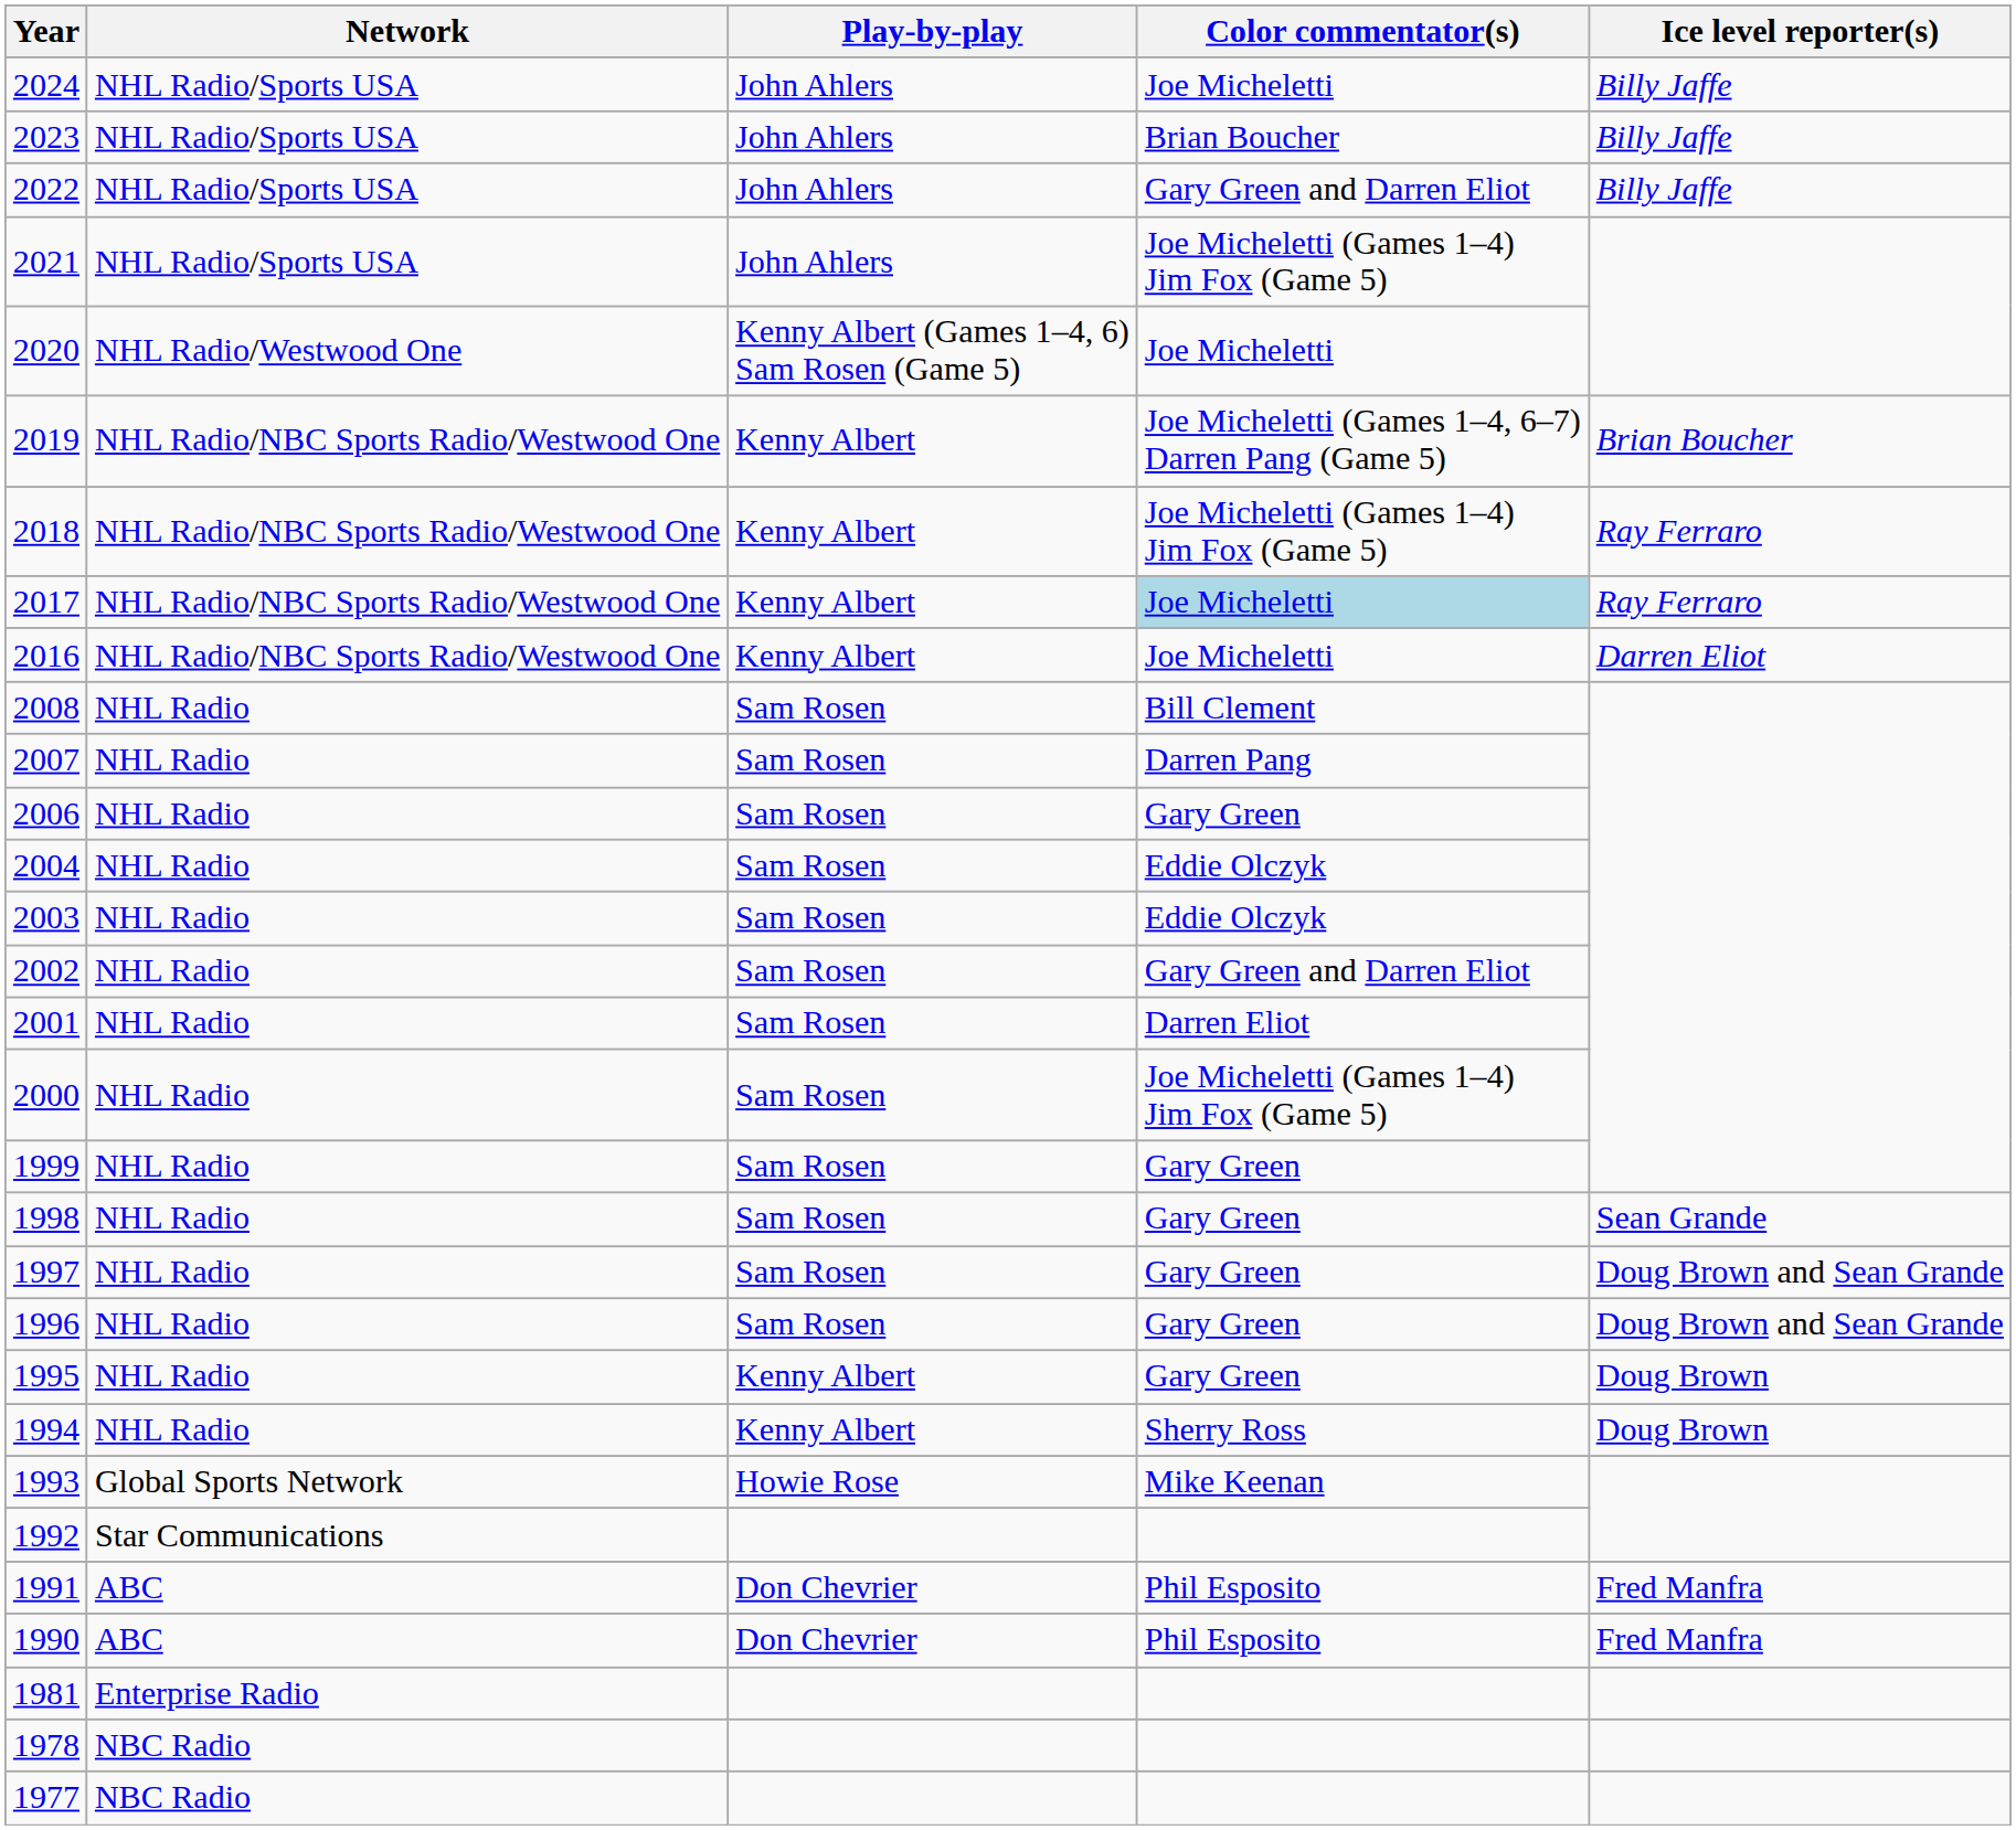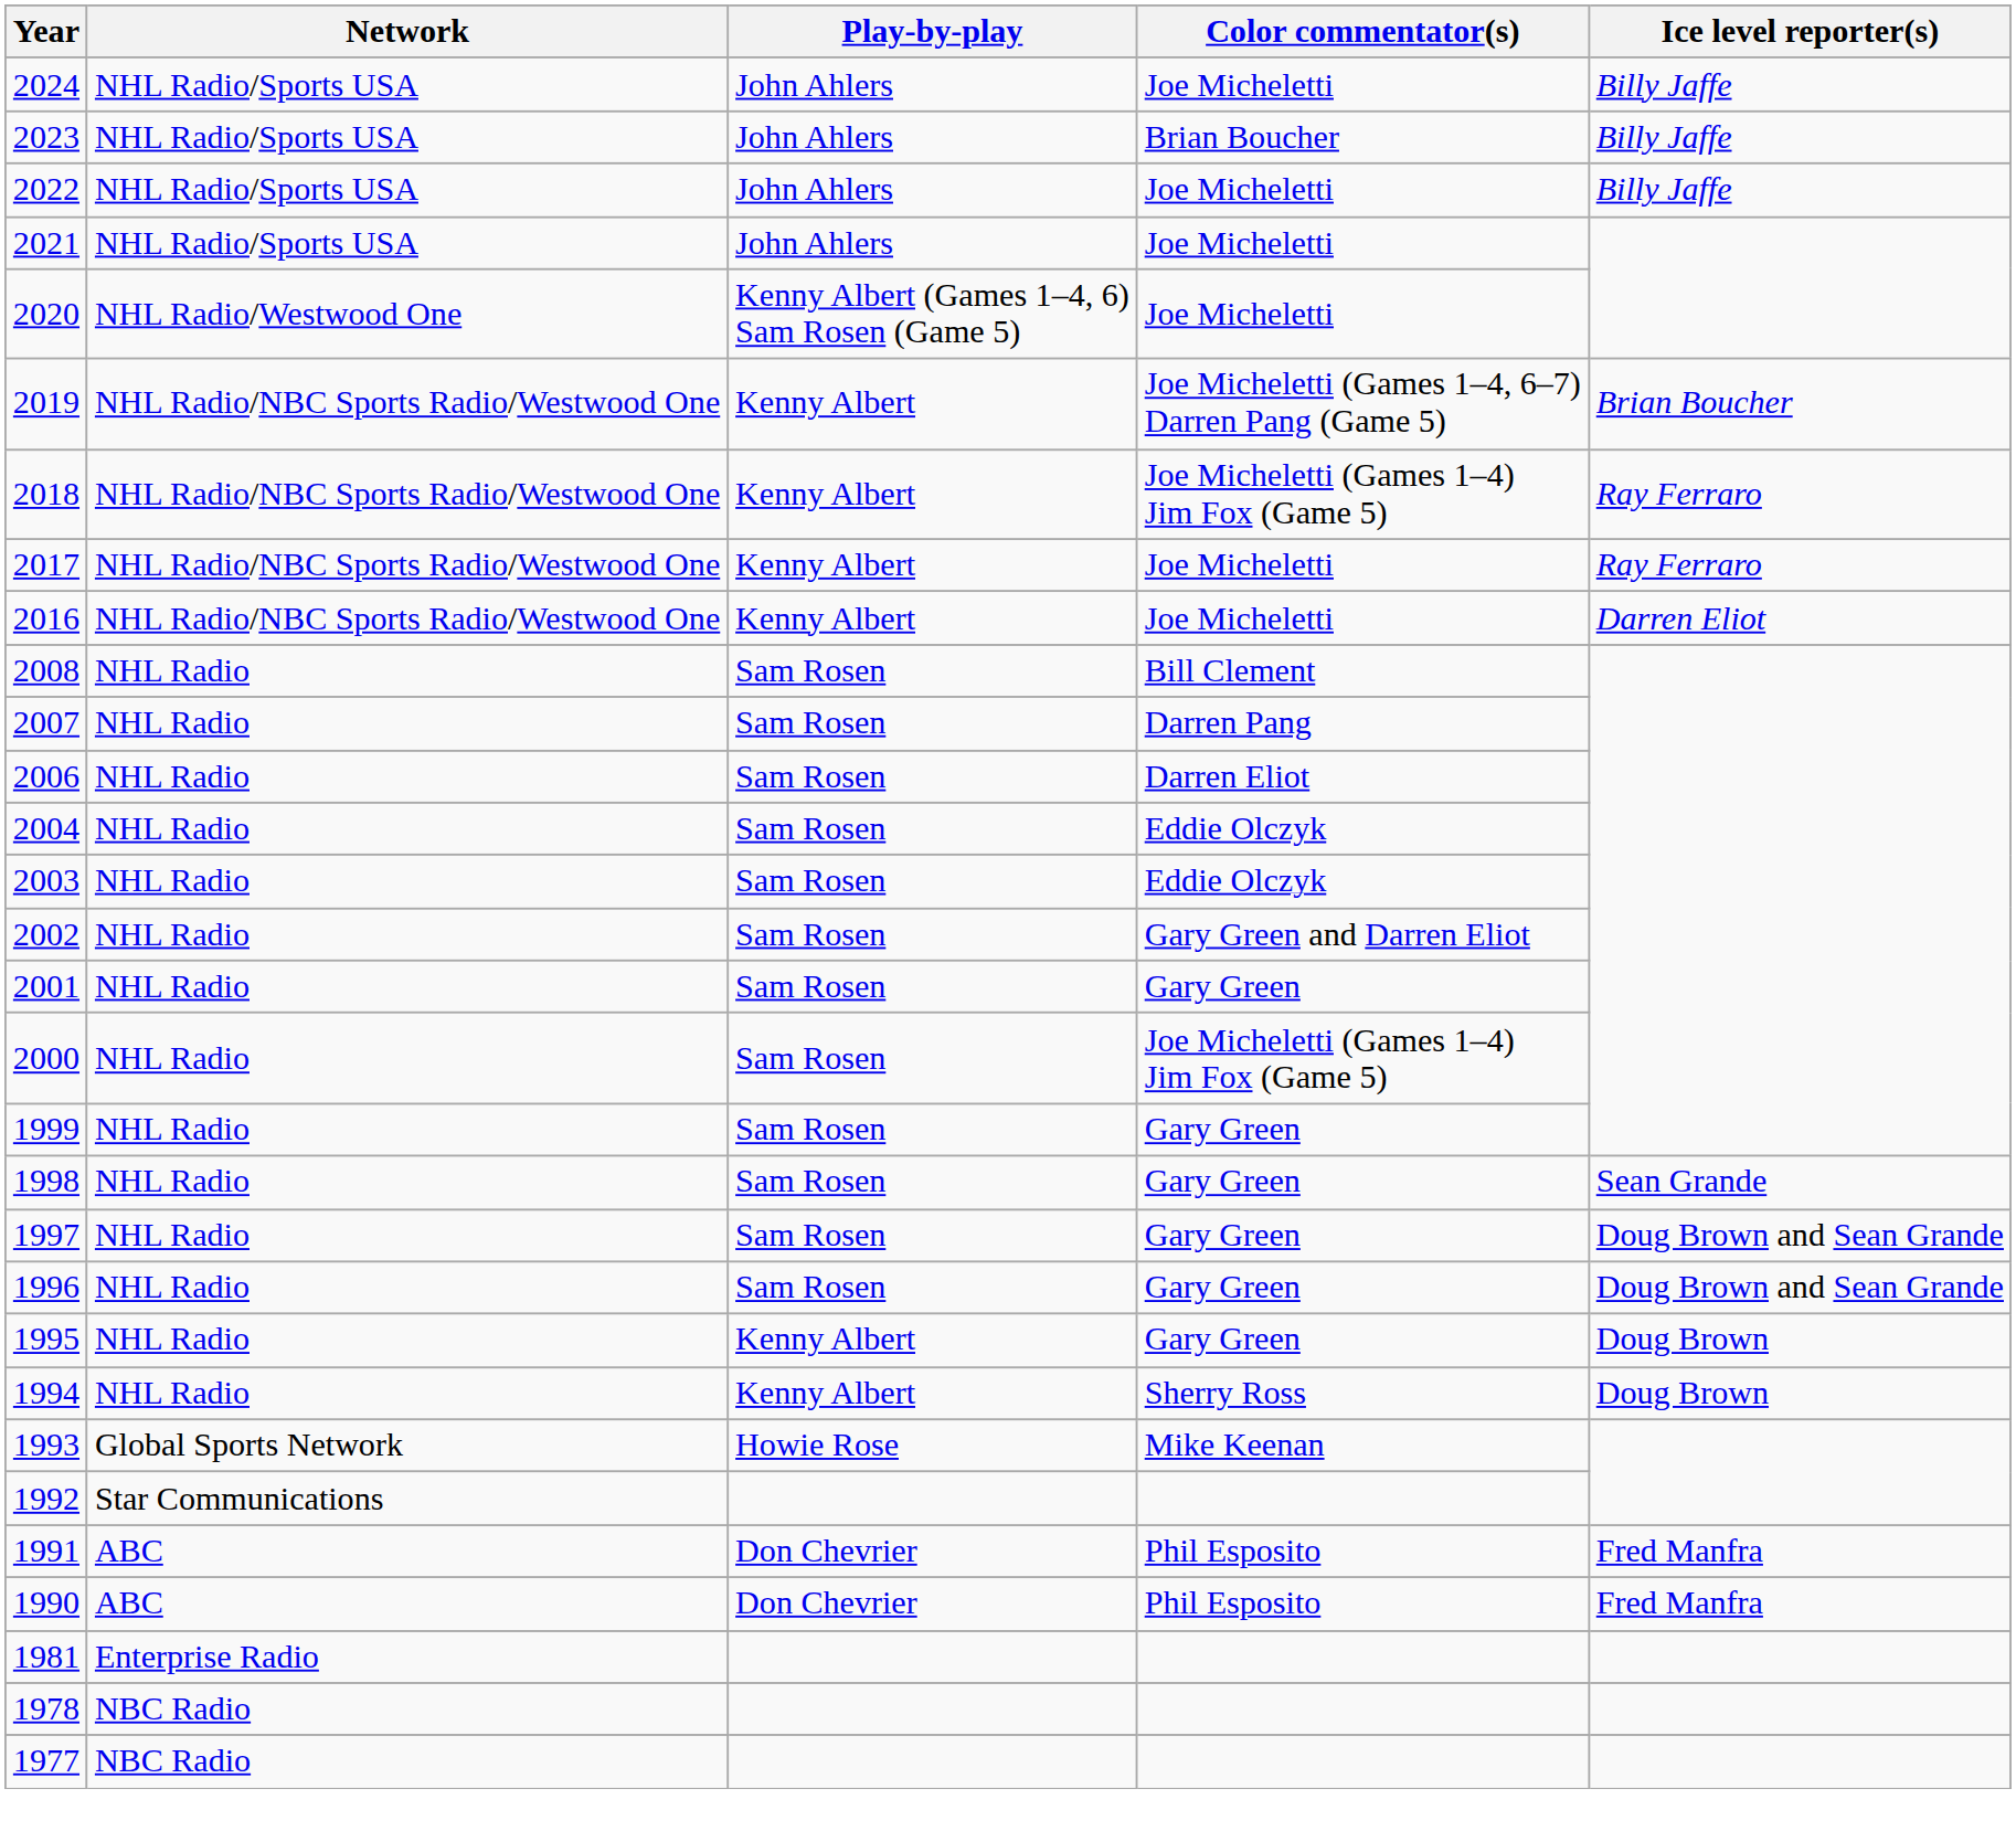 <table class="wikitable">
 <tr>
 <th>Year</th>
 <th>Network</th>
 <th><a href='#'>Play-by-play</a></th>
 <th><a href='#'>Color commentator</a>(s)</th>
 <th>Ice level reporter(s)</th>
 </tr>
 <tr>
 <td><a href='#'>2024</a></td>
 <td><a href='#'>NHL Radio</a>/<a href='#'>Sports USA</a></td>
 <td><a href='#'>John Ahlers</a></td>
 <td><a href='#'>Joe Micheletti</a></td>
 <td><em><a href='#'>Billy Jaffe</a></em></td>
 </tr>
 <tr>
 <td><a href='#'>2023</a></td>
 <td><a href='#'>NHL Radio</a>/<a href='#'>Sports USA</a></td>
 <td><a href='#'>John Ahlers</a></td>
 <td><a href='#'>Brian Boucher</a></td>
 <td><em><a href='#'>Billy Jaffe</a></em></td>
 </tr>
 <tr>
 <td><a href='#'>2022</a></td>
 <td><a href='#'>NHL Radio</a>/<a href='#'>Sports USA</a></td>
 <td><a href='#'>John Ahlers</a></td>
-<td><a href='#'>Gary Green</a> and <a href='#'>Darren Eliot</a></td>
+<td><a href='#'>Joe Micheletti</a></td>
 <td><em><a href='#'>Billy Jaffe</a></em></td>
 </tr>
 <tr>
 <td><a href='#'>2021</a></td>
 <td><a href='#'>NHL Radio</a>/<a href='#'>Sports USA</a></td>
 <td><a href='#'>John Ahlers</a></td>
-<td><a href='#'>Joe Micheletti</a> (Games 1–4)<br><a href='#'>Jim Fox</a> (Game 5)</td>
+<td><a href='#'>Joe Micheletti</a></td>
 </tr>
 <tr>
 <td><a href='#'>2020</a></td>
 <td><a href='#'>NHL Radio</a>/<a href='#'>Westwood One</a></td>
 <td><a href='#'>Kenny Albert</a> (Games 1–4, 6)<br><a href='#'>Sam Rosen</a> (Game 5)</td>
 <td><a href='#'>Joe Micheletti</a></td>
 </tr>
 <tr>
 <td><a href='#'>2019</a></td>
 <td><a href='#'>NHL Radio</a>/<a href='#'>NBC Sports Radio</a>/<a href='#'>Westwood One</a></td>
 <td><a href='#'>Kenny Albert</a></td>
 <td><a href='#'>Joe Micheletti</a> (Games 1–4, 6–7)<br><a href='#'>Darren Pang</a> (Game 5)</td>
 <td><em><a href='#'>Brian Boucher</a></em></td>
 </tr>
 <tr>
 <td><a href='#'>2018</a></td>
 <td><a href='#'>NHL Radio</a>/<a href='#'>NBC Sports Radio</a>/<a href='#'>Westwood One</a></td>
 <td><a href='#'>Kenny Albert</a></td>
 <td><a href='#'>Joe Micheletti</a> (Games 1–4)<br><a href='#'>Jim Fox</a> (Game 5)</td>
 <td><em><a href='#'>Ray Ferraro</a></em></td>
 </tr>
 <tr>
 <td><a href='#'>2017</a></td>
 <td><a href='#'>NHL Radio</a>/<a href='#'>NBC Sports Radio</a>/<a href='#'>Westwood One</a></td>
 <td><a href='#'>Kenny Albert</a></td>
-<td style="background: lightblue;"><a href='#'>Joe Micheletti</a></td>
+<td><a href='#'>Joe Micheletti</a></td>
 <td><em><a href='#'>Ray Ferraro</a></em></td>
 </tr>
 <tr>
 <td><a href='#'>2016</a></td>
 <td><a href='#'>NHL Radio</a>/<a href='#'>NBC Sports Radio</a>/<a href='#'>Westwood One</a></td>
 <td><a href='#'>Kenny Albert</a></td>
 <td><a href='#'>Joe Micheletti</a></td>
 <td><em><a href='#'>Darren Eliot</a></em></td>
 </tr>
 <tr>
 <td><a href='#'>2008</a></td>
 <td><a href='#'>NHL Radio</a></td>
 <td><a href='#'>Sam Rosen</a></td>
 <td><a href='#'>Bill Clement</a></td>
 </tr>
 <tr>
 <td><a href='#'>2007</a></td>
 <td><a href='#'>NHL Radio</a></td>
 <td><a href='#'>Sam Rosen</a></td>
 <td><a href='#'>Darren Pang</a></td>
 </tr>
 <tr>
 <td><a href='#'>2006</a></td>
 <td><a href='#'>NHL Radio</a></td>
 <td><a href='#'>Sam Rosen</a></td>
-<td><a href='#'>Gary Green</a></td>
+<td><a href='#'>Darren Eliot</a></td>
 </tr>
 <tr>
 <td><a href='#'>2004</a></td>
 <td><a href='#'>NHL Radio</a></td>
 <td><a href='#'>Sam Rosen</a></td>
 <td><a href='#'>Eddie Olczyk</a></td>
 </tr>
 <tr>
 <td><a href='#'>2003</a></td>
 <td><a href='#'>NHL Radio</a></td>
 <td><a href='#'>Sam Rosen</a></td>
 <td><a href='#'>Eddie Olczyk</a></td>
 </tr>
 <tr>
 <td><a href='#'>2002</a></td>
 <td><a href='#'>NHL Radio</a></td>
 <td><a href='#'>Sam Rosen</a></td>
 <td><a href='#'>Gary Green</a> and <a href='#'>Darren Eliot</a></td>
 </tr>
 <tr>
 <td><a href='#'>2001</a></td>
 <td><a href='#'>NHL Radio</a></td>
 <td><a href='#'>Sam Rosen</a></td>
-<td><a href='#'>Darren Eliot</a></td>
+<td><a href='#'>Gary Green</a></td>
 </tr>
 <tr>
 <td><a href='#'>2000</a></td>
 <td><a href='#'>NHL Radio</a></td>
 <td><a href='#'>Sam Rosen</a></td>
 <td><a href='#'>Joe Micheletti</a> (Games 1–4)<br><a href='#'>Jim Fox</a> (Game 5)</td>
 </tr>
 <tr>
 <td><a href='#'>1999</a></td>
 <td><a href='#'>NHL Radio</a></td>
 <td><a href='#'>Sam Rosen</a></td>
 <td><a href='#'>Gary Green</a></td>
 </tr>
 <tr>
 <td><a href='#'>1998</a></td>
 <td><a href='#'>NHL Radio</a></td>
 <td><a href='#'>Sam Rosen</a></td>
 <td><a href='#'>Gary Green</a></td>
 <td><a href='#'>Sean Grande</a></td>
 </tr>
 <tr>
 <td><a href='#'>1997</a></td>
 <td><a href='#'>NHL Radio</a></td>
 <td><a href='#'>Sam Rosen</a></td>
 <td><a href='#'>Gary Green</a></td>
 <td><a href='#'>Doug Brown</a> and <a href='#'>Sean Grande</a></td>
 </tr>
 <tr>
 <td><a href='#'>1996</a></td>
 <td><a href='#'>NHL Radio</a></td>
 <td><a href='#'>Sam Rosen</a></td>
 <td><a href='#'>Gary Green</a></td>
 <td><a href='#'>Doug Brown</a> and <a href='#'>Sean Grande</a></td>
 </tr>
 <tr>
 <td><a href='#'>1995</a></td>
 <td><a href='#'>NHL Radio</a></td>
 <td><a href='#'>Kenny Albert</a></td>
 <td><a href='#'>Gary Green</a></td>
 <td><a href='#'>Doug Brown</a></td>
 </tr>
 <tr>
 <td><a href='#'>1994</a></td>
 <td><a href='#'>NHL Radio</a></td>
 <td><a href='#'>Kenny Albert</a></td>
 <td><a href='#'>Sherry Ross</a></td>
 <td><a href='#'>Doug Brown</a></td>
 </tr>
 <tr>
 <td><a href='#'>1993</a></td>
 <td>Global Sports Network</td>
 <td><a href='#'>Howie Rose</a></td>
 <td><a href='#'>Mike Keenan</a></td>
 </tr>
 <tr>
 <td><a href='#'>1992</a></td>
 <td>Star Communications</td>
 <td></td>
 <td></td>
 </tr>
 <tr>
 <td><a href='#'>1991</a></td>
 <td><a href='#'>ABC</a></td>
 <td><a href='#'>Don Chevrier</a></td>
 <td><a href='#'>Phil Esposito</a></td>
 <td><a href='#'>Fred Manfra</a></td>
 </tr>
 <tr>
 <td><a href='#'>1990</a></td>
 <td><a href='#'>ABC</a></td>
 <td><a href='#'>Don Chevrier</a></td>
 <td><a href='#'>Phil Esposito</a></td>
 <td><a href='#'>Fred Manfra</a></td>
 </tr>
 <tr>
 <td><a href='#'>1981</a></td>
 <td><a href='#'>Enterprise Radio</a></td>
 <td></td>
 <td></td>
 <td></td>
 </tr>
 <tr>
 <td><a href='#'>1978</a></td>
 <td><a href='#'>NBC Radio</a></td>
 <td></td>
 <td></td>
 <td></td>
 </tr>
 <tr>
 <td><a href='#'>1977</a></td>
 <td><a href='#'>NBC Radio</a></td>
 <td></td>
 <td></td>
 <td></td>
 </tr>
 </table>
